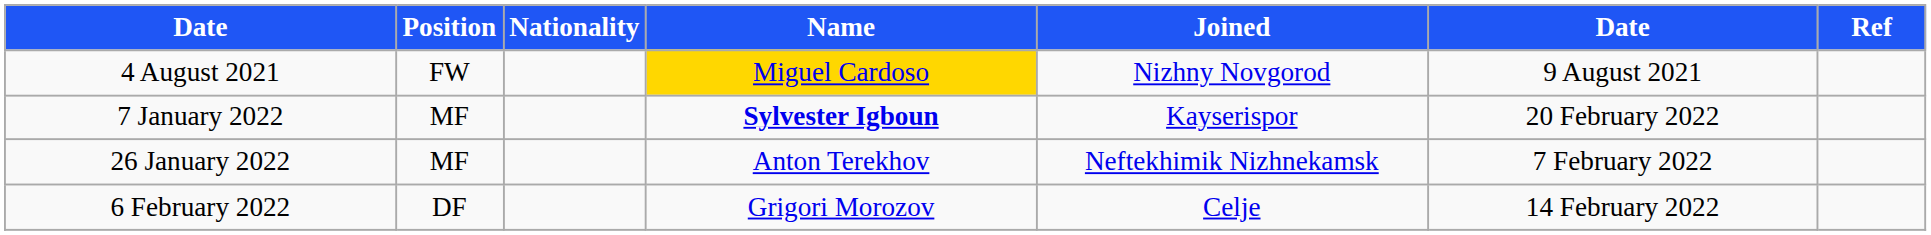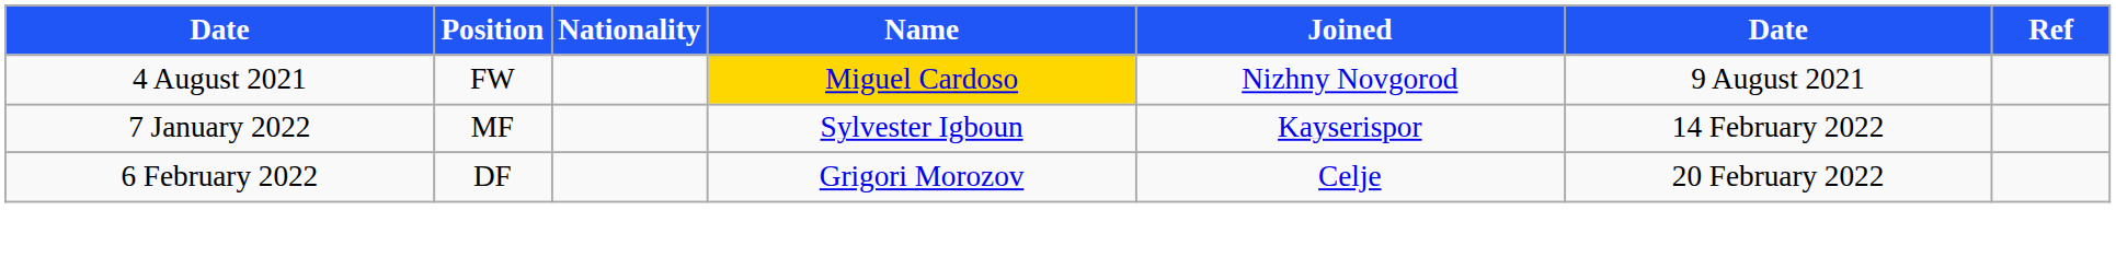 <table class="wikitable"  style="text-align:center; font-size:90%; ">
 <tr>
 <th style="background:#1F56F5; color:white; width:200px;">Date</th>
 <th style="background:#1F56F5; color:white; width:50px;">Position</th>
 <th style="background:#1F56F5; color:white; width:50px;">Nationality</th>
 <th style="background:#1F56F5; color:white; width:200px;">Name</th>
 <th style="background:#1F56F5; color:white; width:200px;">Joined</th>
 <th style="background:#1F56F5; color:white; width:200px;">Date</th>
 <th style="background:#1F56F5; color:white; width:50px;">Ref</th>
 </tr>
 <tr>
 <td>4 August 2021</td>
 <td>FW</td>
 <td></td>
 <td style="background: gold;"><a href='#'>Miguel Cardoso</a></td>
 <td><a href='#'>Nizhny Novgorod</a></td>
 <td>9 August 2021</td>
 <td></td>
 </tr>
 <tr>
 <td>7 January 2022</td>
 <td>MF</td>
 <td></td>
-<td><strong><a href='#'>Sylvester Igboun</a></strong></td>
+<td><a href='#'>Sylvester Igboun</a></td>
 <td><a href='#'>Kayserispor</a></td>
-<td>20 February 2022</td>
-<td></td>
-</tr>
-<tr>
-<td>26 January 2022</td>
-<td>MF</td>
-<td></td>
-<td><a href='#'>Anton Terekhov</a></td>
-<td><a href='#'>Neftekhimik Nizhnekamsk</a></td>
-<td>7 February 2022</td>
+<td>14 February 2022</td>
 <td></td>
 </tr>
 <tr>
 <td>6 February 2022</td>
 <td>DF</td>
 <td></td>
 <td><a href='#'>Grigori Morozov</a></td>
 <td><a href='#'>Celje</a></td>
-<td>14 February 2022</td>
+<td>20 February 2022</td>
 <td></td>
 </tr>
 </table>
